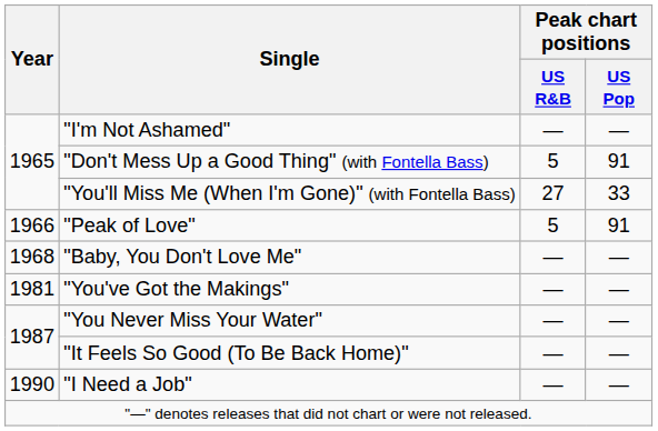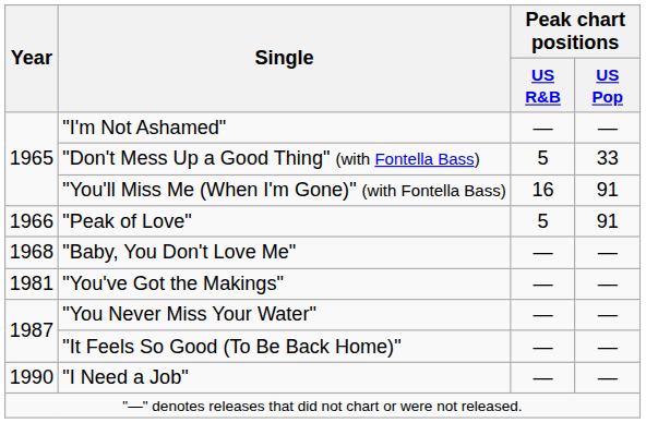 <table class="wikitable">
 <tr>
 <th scope="col" rowspan="2">Year</th>
 <th scope="col" rowspan="2">Single</th>
 <th scope="col" colspan="2">Peak chart positions</th>
 </tr>
 <tr>
 <th style="width:45px;"><small><a href='#'>US R&B</a></small><br></th>
 <th style="width:45px;"><small><a href='#'>US Pop</a></small><br></th>
 </tr>
 <tr>
 <td rowspan="3">1965</td>
 <td>"I'm Not Ashamed"</td>
 <td align=center>—</td>
 <td align=center>—</td>
 </tr>
 <tr>
 <td>"Don't Mess Up a Good Thing" <small>(with <a href='#'>Fontella Bass</a>)</small></td>
 <td align=center>5</td>
-<td align=center>91</td>
+<td align=center>33</td>
 </tr>
 <tr>
 <td>"You'll Miss Me (When I'm Gone)" <small>(with Fontella Bass)</small></td>
-<td align=center>27</td>
-<td align=center>33</td>
+<td align=center>16</td>
+<td align=center>91</td>
 </tr>
 <tr>
 <td rowspan="1">1966</td>
 <td>"Peak of Love"</td>
 <td align=center>5</td>
 <td align=center>91</td>
 </tr>
 <tr>
 <td rowspan="1">1968</td>
 <td>"Baby, You Don't Love Me"</td>
 <td align=center>—</td>
 <td align=center>—</td>
 </tr>
 <tr>
 <td rowspan="1">1981</td>
 <td>"You've Got the Makings"</td>
 <td align=center>—</td>
 <td align=center>—</td>
 </tr>
 <tr>
 <td rowspan="2">1987</td>
 <td>"You Never Miss Your Water"</td>
 <td align=center>—</td>
 <td align=center>—</td>
 </tr>
 <tr>
 <td>"It Feels So Good (To Be Back Home)"</td>
 <td align=center>―</td>
 <td align=center>―</td>
 </tr>
 <tr>
 <td rowspan="1">1990</td>
 <td>"I Need a Job"</td>
 <td align=center>—</td>
 <td align=center>―</td>
 </tr>
 <tr>
 <td colspan="5" style="text-align:center; font-size:9pt;">"—" denotes releases that did not chart or were not released.</td>
 </tr>
 </table>
